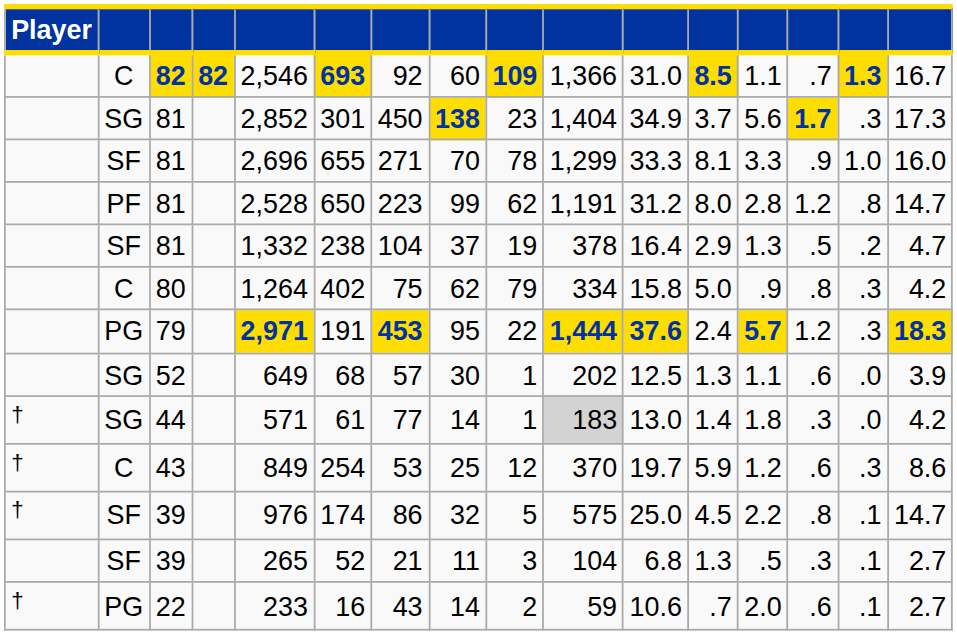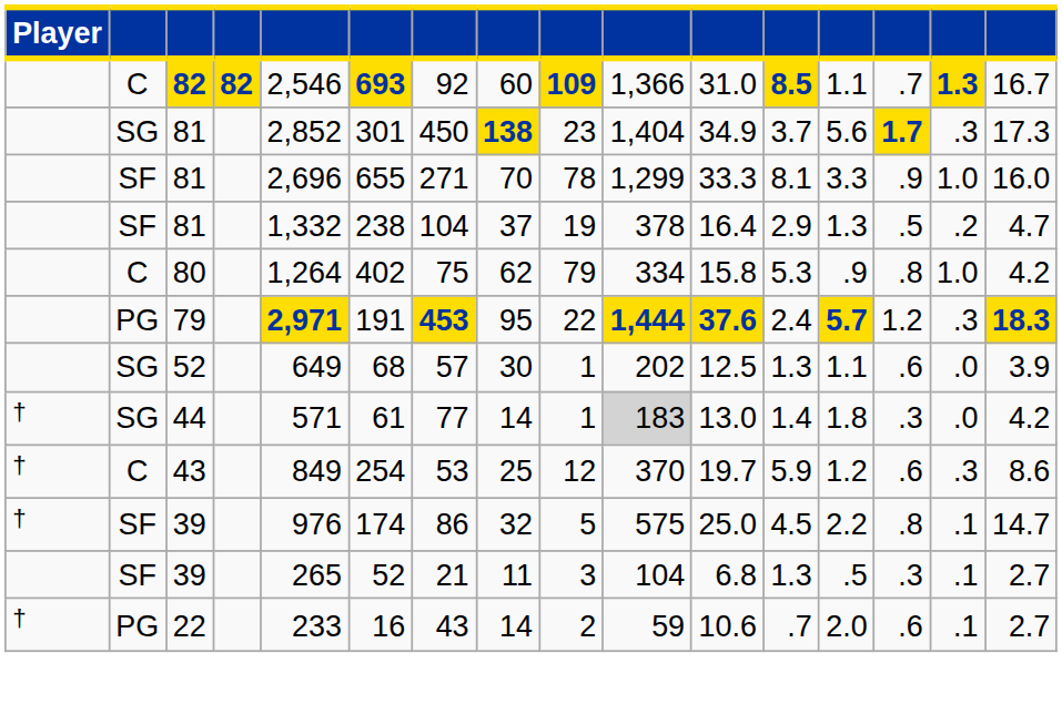 <table class="wikitable sortable" style="font-size: 95%; text-align:right;">
 <tr>
 <th style="background:#0032A0; color:#FFFFFF; border-top:#FEDD00 3px solid; border-bottom:#FEDD00 3px solid;">Player</th>
 <th style="background:#0032A0; color:#FFFFFF; border-top:#FEDD00 3px solid; border-bottom:#FEDD00 3px solid;"></th>
 <th style="background:#0032A0; color:#FFFFFF; border-top:#FEDD00 3px solid; border-bottom:#FEDD00 3px solid;"></th>
 <th style="background:#0032A0; color:#FFFFFF; border-top:#FEDD00 3px solid; border-bottom:#FEDD00 3px solid;"></th>
 <th style="background:#0032A0; color:#FFFFFF; border-top:#FEDD00 3px solid; border-bottom:#FEDD00 3px solid;"></th>
 <th style="background:#0032A0; color:#FFFFFF; border-top:#FEDD00 3px solid; border-bottom:#FEDD00 3px solid;"></th>
 <th style="background:#0032A0; color:#FFFFFF; border-top:#FEDD00 3px solid; border-bottom:#FEDD00 3px solid;"></th>
 <th style="background:#0032A0; color:#FFFFFF; border-top:#FEDD00 3px solid; border-bottom:#FEDD00 3px solid;"></th>
 <th style="background:#0032A0; color:#FFFFFF; border-top:#FEDD00 3px solid; border-bottom:#FEDD00 3px solid;"></th>
 <th style="background:#0032A0; color:#FFFFFF; border-top:#FEDD00 3px solid; border-bottom:#FEDD00 3px solid;"></th>
 <th style="background:#0032A0; color:#FFFFFF; border-top:#FEDD00 3px solid; border-bottom:#FEDD00 3px solid;"></th>
 <th style="background:#0032A0; color:#FFFFFF; border-top:#FEDD00 3px solid; border-bottom:#FEDD00 3px solid;"></th>
 <th style="background:#0032A0; color:#FFFFFF; border-top:#FEDD00 3px solid; border-bottom:#FEDD00 3px solid;"></th>
 <th style="background:#0032A0; color:#FFFFFF; border-top:#FEDD00 3px solid; border-bottom:#FEDD00 3px solid;"></th>
 <th style="background:#0032A0; color:#FFFFFF; border-top:#FEDD00 3px solid; border-bottom:#FEDD00 3px solid;"></th>
 <th style="background:#0032A0; color:#FFFFFF; border-top:#FEDD00 3px solid; border-bottom:#FEDD00 3px solid;"></th>
 </tr>
 <tr>
 <td style="text-align:left;"></td>
 <td style="text-align:center;">C</td>
 <td style="background:#FEDD00; color:#0032A0;"><strong>82</strong></td>
 <td style="background:#FEDD00; color:#0032A0;"><strong>82</strong></td>
 <td>2,546</td>
 <td style="background:#FEDD00; color:#0032A0;"><strong>693</strong></td>
 <td>92</td>
 <td>60</td>
 <td style="background:#FEDD00; color:#0032A0;"><strong>109</strong></td>
 <td>1,366</td>
 <td>31.0</td>
 <td style="background:#FEDD00; color:#0032A0;"><strong>8.5</strong></td>
 <td>1.1</td>
 <td>.7</td>
 <td style="background:#FEDD00; color:#0032A0;"><strong>1.3</strong></td>
 <td>16.7</td>
 </tr>
 <tr>
 <td style="text-align:left;"></td>
 <td style="text-align:center;">SG</td>
 <td>81</td>
 <td></td>
 <td>2,852</td>
 <td>301</td>
 <td>450</td>
 <td style="background:#FEDD00; color:#0032A0;"><strong>138</strong></td>
 <td>23</td>
 <td>1,404</td>
 <td>34.9</td>
 <td>3.7</td>
 <td>5.6</td>
 <td style="background:#FEDD00; color:#0032A0;"><strong>1.7</strong></td>
 <td>.3</td>
 <td>17.3</td>
 </tr>
 <tr>
 <td style="text-align:left;"></td>
 <td style="text-align:center;">SF</td>
 <td>81</td>
 <td></td>
 <td>2,696</td>
 <td>655</td>
 <td>271</td>
 <td>70</td>
 <td>78</td>
 <td>1,299</td>
 <td>33.3</td>
 <td>8.1</td>
 <td>3.3</td>
 <td>.9</td>
 <td>1.0</td>
 <td>16.0</td>
 </tr>
 <tr>
 <td style="text-align:left;"></td>
-<td style="text-align:center;">PF</td>
-<td>81</td>
-<td></td>
-<td>2,528</td>
-<td>650</td>
-<td>223</td>
-<td>99</td>
-<td>62</td>
-<td>1,191</td>
-<td>31.2</td>
-<td>8.0</td>
-<td>2.8</td>
-<td>1.2</td>
-<td>.8</td>
-<td>14.7</td>
-</tr>
-<tr>
-<td style="text-align:left;"></td>
 <td style="text-align:center;">SF</td>
 <td>81</td>
 <td></td>
 <td>1,332</td>
 <td>238</td>
 <td>104</td>
 <td>37</td>
 <td>19</td>
 <td>378</td>
 <td>16.4</td>
 <td>2.9</td>
 <td>1.3</td>
 <td>.5</td>
 <td>.2</td>
 <td>4.7</td>
 </tr>
 <tr>
 <td style="text-align:left;"></td>
 <td style="text-align:center;">C</td>
 <td>80</td>
 <td></td>
 <td>1,264</td>
 <td>402</td>
 <td>75</td>
 <td>62</td>
 <td>79</td>
 <td>334</td>
 <td>15.8</td>
-<td>5.0</td>
+<td>5.3</td>
 <td>.9</td>
 <td>.8</td>
-<td>.3</td>
+<td>1.0</td>
 <td>4.2</td>
 </tr>
 <tr>
 <td style="text-align:left;"></td>
 <td style="text-align:center;">PG</td>
 <td>79</td>
 <td></td>
 <td style="background:#FEDD00; color:#0032A0;"><strong>2,971</strong></td>
 <td>191</td>
 <td style="background:#FEDD00; color:#0032A0;"><strong>453</strong></td>
 <td>95</td>
 <td>22</td>
 <td style="background:#FEDD00; color:#0032A0;"><strong>1,444</strong></td>
 <td style="background:#FEDD00; color:#0032A0;"><strong>37.6</strong></td>
 <td>2.4</td>
 <td style="background:#FEDD00; color:#0032A0;"><strong>5.7</strong></td>
 <td>1.2</td>
 <td>.3</td>
 <td style="background:#FEDD00; color:#0032A0;"><strong>18.3</strong></td>
 </tr>
 <tr>
 <td style="text-align:left;"></td>
 <td style="text-align:center;">SG</td>
 <td>52</td>
 <td></td>
 <td>649</td>
 <td>68</td>
 <td>57</td>
 <td>30</td>
 <td>1</td>
 <td>202</td>
 <td>12.5</td>
 <td>1.3</td>
 <td>1.1</td>
 <td>.6</td>
 <td>.0</td>
 <td>3.9</td>
 </tr>
 <tr>
 <td style="text-align:left;"><sup>†</sup></td>
 <td style="text-align:center;">SG</td>
 <td>44</td>
 <td></td>
 <td>571</td>
 <td>61</td>
 <td>77</td>
 <td>14</td>
 <td>1</td>
 <td style="background: lightgrey;">183</td>
 <td>13.0</td>
 <td>1.4</td>
 <td>1.8</td>
 <td>.3</td>
 <td>.0</td>
 <td>4.2</td>
 </tr>
 <tr>
 <td style="text-align:left;"><sup>†</sup></td>
 <td style="text-align:center;">C</td>
 <td>43</td>
 <td></td>
 <td>849</td>
 <td>254</td>
 <td>53</td>
 <td>25</td>
 <td>12</td>
 <td>370</td>
 <td>19.7</td>
 <td>5.9</td>
 <td>1.2</td>
 <td>.6</td>
 <td>.3</td>
 <td>8.6</td>
 </tr>
 <tr>
 <td style="text-align:left;"><sup>†</sup></td>
 <td style="text-align:center;">SF</td>
 <td>39</td>
 <td></td>
 <td>976</td>
 <td>174</td>
 <td>86</td>
 <td>32</td>
 <td>5</td>
 <td>575</td>
 <td>25.0</td>
 <td>4.5</td>
 <td>2.2</td>
 <td>.8</td>
 <td>.1</td>
 <td>14.7</td>
 </tr>
 <tr>
 <td style="text-align:left;"></td>
 <td style="text-align:center;">SF</td>
 <td>39</td>
 <td></td>
 <td>265</td>
 <td>52</td>
 <td>21</td>
 <td>11</td>
 <td>3</td>
 <td>104</td>
 <td>6.8</td>
 <td>1.3</td>
 <td>.5</td>
 <td>.3</td>
 <td>.1</td>
 <td>2.7</td>
 </tr>
 <tr>
 <td style="text-align:left;"><sup>†</sup></td>
 <td style="text-align:center;">PG</td>
 <td>22</td>
 <td></td>
 <td>233</td>
 <td>16</td>
 <td>43</td>
 <td>14</td>
 <td>2</td>
 <td>59</td>
 <td>10.6</td>
 <td>.7</td>
 <td>2.0</td>
 <td>.6</td>
 <td>.1</td>
 <td>2.7</td>
 </tr>
 </table>
